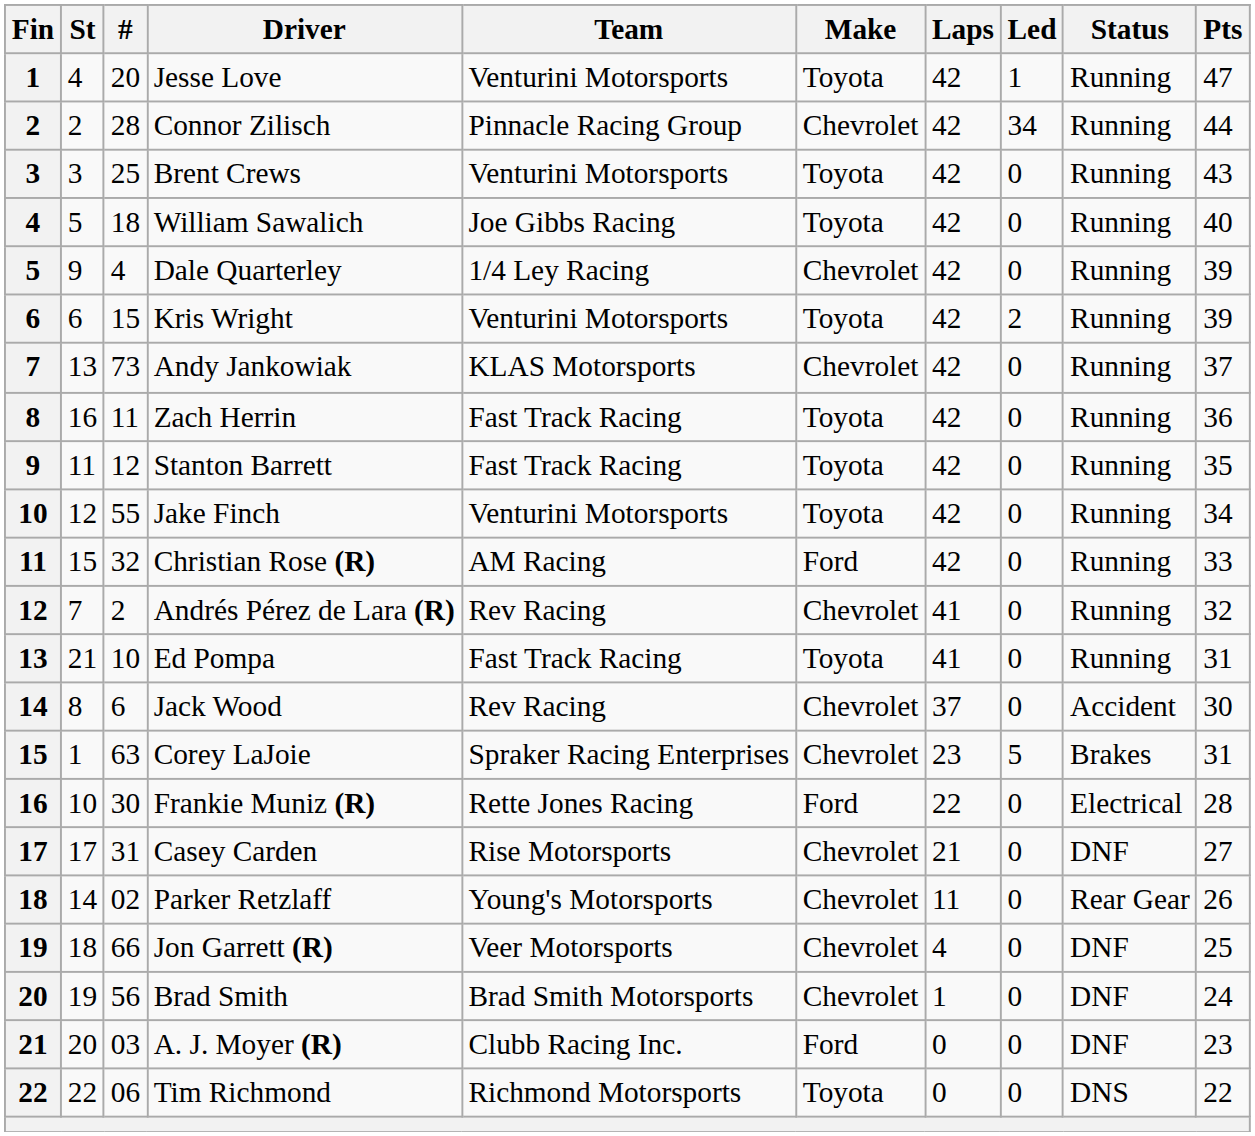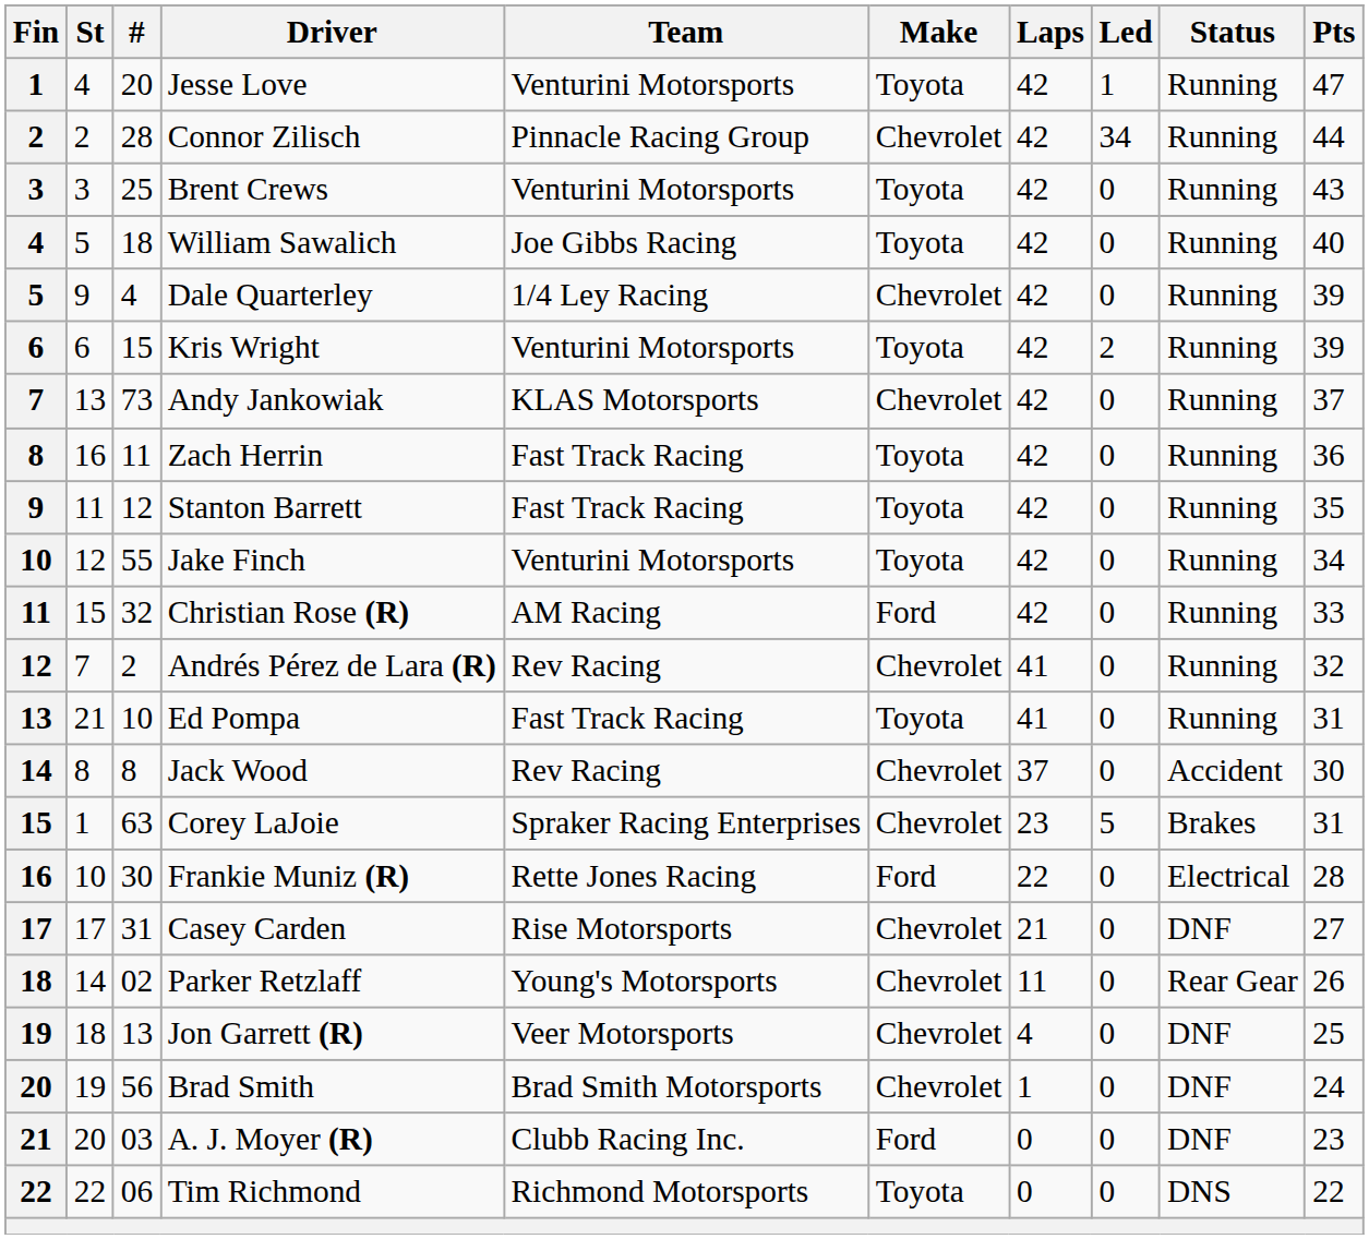 <table class="wikitable" style="font-size:95%">
 <tr>
 <th>Fin</th>
 <th>St</th>
 <th>#</th>
 <th>Driver</th>
 <th>Team</th>
 <th>Make</th>
 <th>Laps</th>
 <th>Led</th>
 <th>Status</th>
 <th>Pts</th>
 </tr>
 <tr>
 <th>1</th>
 <td>4</td>
 <td>20</td>
 <td>Jesse Love</td>
 <td>Venturini Motorsports</td>
 <td>Toyota</td>
 <td>42</td>
 <td>1</td>
 <td>Running</td>
 <td>47</td>
 </tr>
 <tr>
 <th>2</th>
 <td>2</td>
 <td>28</td>
 <td>Connor Zilisch</td>
 <td>Pinnacle Racing Group</td>
 <td>Chevrolet</td>
 <td>42</td>
 <td>34</td>
 <td>Running</td>
 <td>44</td>
 </tr>
 <tr>
 <th>3</th>
 <td>3</td>
 <td>25</td>
 <td>Brent Crews</td>
 <td>Venturini Motorsports</td>
 <td>Toyota</td>
 <td>42</td>
 <td>0</td>
 <td>Running</td>
 <td>43</td>
 </tr>
 <tr>
 <th>4</th>
 <td>5</td>
 <td>18</td>
 <td>William Sawalich</td>
 <td>Joe Gibbs Racing</td>
 <td>Toyota</td>
 <td>42</td>
 <td>0</td>
 <td>Running</td>
 <td>40</td>
 </tr>
 <tr>
 <th>5</th>
 <td>9</td>
 <td>4</td>
 <td>Dale Quarterley</td>
 <td>1/4 Ley Racing</td>
 <td>Chevrolet</td>
 <td>42</td>
 <td>0</td>
 <td>Running</td>
 <td>39</td>
 </tr>
 <tr>
 <th>6</th>
 <td>6</td>
 <td>15</td>
 <td>Kris Wright</td>
 <td>Venturini Motorsports</td>
 <td>Toyota</td>
 <td>42</td>
 <td>2</td>
 <td>Running</td>
 <td>39</td>
 </tr>
 <tr>
 <th>7</th>
 <td>13</td>
 <td>73</td>
 <td>Andy Jankowiak</td>
 <td>KLAS Motorsports</td>
 <td>Chevrolet</td>
 <td>42</td>
 <td>0</td>
 <td>Running</td>
 <td>37</td>
 </tr>
 <tr>
 <th>8</th>
 <td>16</td>
 <td>11</td>
 <td>Zach Herrin</td>
 <td>Fast Track Racing</td>
 <td>Toyota</td>
 <td>42</td>
 <td>0</td>
 <td>Running</td>
 <td>36</td>
 </tr>
 <tr>
 <th>9</th>
 <td>11</td>
 <td>12</td>
 <td>Stanton Barrett</td>
 <td>Fast Track Racing</td>
 <td>Toyota</td>
 <td>42</td>
 <td>0</td>
 <td>Running</td>
 <td>35</td>
 </tr>
 <tr>
 <th>10</th>
 <td>12</td>
 <td>55</td>
 <td>Jake Finch</td>
 <td>Venturini Motorsports</td>
 <td>Toyota</td>
 <td>42</td>
 <td>0</td>
 <td>Running</td>
 <td>34</td>
 </tr>
 <tr>
 <th>11</th>
 <td>15</td>
 <td>32</td>
 <td>Christian Rose <strong>(R)</strong></td>
 <td>AM Racing</td>
 <td>Ford</td>
 <td>42</td>
 <td>0</td>
 <td>Running</td>
 <td>33</td>
 </tr>
 <tr>
 <th>12</th>
 <td>7</td>
 <td>2</td>
 <td>Andrés Pérez de Lara <strong>(R)</strong></td>
 <td>Rev Racing</td>
 <td>Chevrolet</td>
 <td>41</td>
 <td>0</td>
 <td>Running</td>
 <td>32</td>
 </tr>
 <tr>
 <th>13</th>
 <td>21</td>
 <td>10</td>
 <td>Ed Pompa</td>
 <td>Fast Track Racing</td>
 <td>Toyota</td>
 <td>41</td>
 <td>0</td>
 <td>Running</td>
 <td>31</td>
 </tr>
 <tr>
 <th>14</th>
 <td>8</td>
-<td>6</td>
+<td>8</td>
 <td>Jack Wood</td>
 <td>Rev Racing</td>
 <td>Chevrolet</td>
 <td>37</td>
 <td>0</td>
 <td>Accident</td>
 <td>30</td>
 </tr>
 <tr>
 <th>15</th>
 <td>1</td>
 <td>63</td>
 <td>Corey LaJoie</td>
 <td>Spraker Racing Enterprises</td>
 <td>Chevrolet</td>
 <td>23</td>
 <td>5</td>
 <td>Brakes</td>
 <td>31</td>
 </tr>
 <tr>
 <th>16</th>
 <td>10</td>
 <td>30</td>
 <td>Frankie Muniz <strong>(R)</strong></td>
 <td>Rette Jones Racing</td>
 <td>Ford</td>
 <td>22</td>
 <td>0</td>
 <td>Electrical</td>
 <td>28</td>
 </tr>
 <tr>
 <th>17</th>
 <td>17</td>
 <td>31</td>
 <td>Casey Carden</td>
 <td>Rise Motorsports</td>
 <td>Chevrolet</td>
 <td>21</td>
 <td>0</td>
 <td>DNF</td>
 <td>27</td>
 </tr>
 <tr>
 <th>18</th>
 <td>14</td>
 <td>02</td>
 <td>Parker Retzlaff</td>
 <td>Young's Motorsports</td>
 <td>Chevrolet</td>
 <td>11</td>
 <td>0</td>
 <td>Rear Gear</td>
 <td>26</td>
 </tr>
 <tr>
 <th>19</th>
 <td>18</td>
-<td>66</td>
+<td>13</td>
 <td>Jon Garrett <strong>(R)</strong></td>
 <td>Veer Motorsports</td>
 <td>Chevrolet</td>
 <td>4</td>
 <td>0</td>
 <td>DNF</td>
 <td>25</td>
 </tr>
 <tr>
 <th>20</th>
 <td>19</td>
 <td>56</td>
 <td>Brad Smith</td>
 <td>Brad Smith Motorsports</td>
 <td>Chevrolet</td>
 <td>1</td>
 <td>0</td>
 <td>DNF</td>
 <td>24</td>
 </tr>
 <tr>
 <th>21</th>
 <td>20</td>
 <td>03</td>
 <td>A. J. Moyer <strong>(R)</strong></td>
 <td>Clubb Racing Inc.</td>
 <td>Ford</td>
 <td>0</td>
 <td>0</td>
 <td>DNF</td>
 <td>23</td>
 </tr>
 <tr>
 <th>22</th>
 <td>22</td>
 <td>06</td>
 <td>Tim Richmond</td>
 <td>Richmond Motorsports</td>
 <td>Toyota</td>
 <td>0</td>
 <td>0</td>
 <td>DNS</td>
 <td>22</td>
 </tr>
 <tr>
 <th colspan="10"></th>
 </tr>
 </table>
